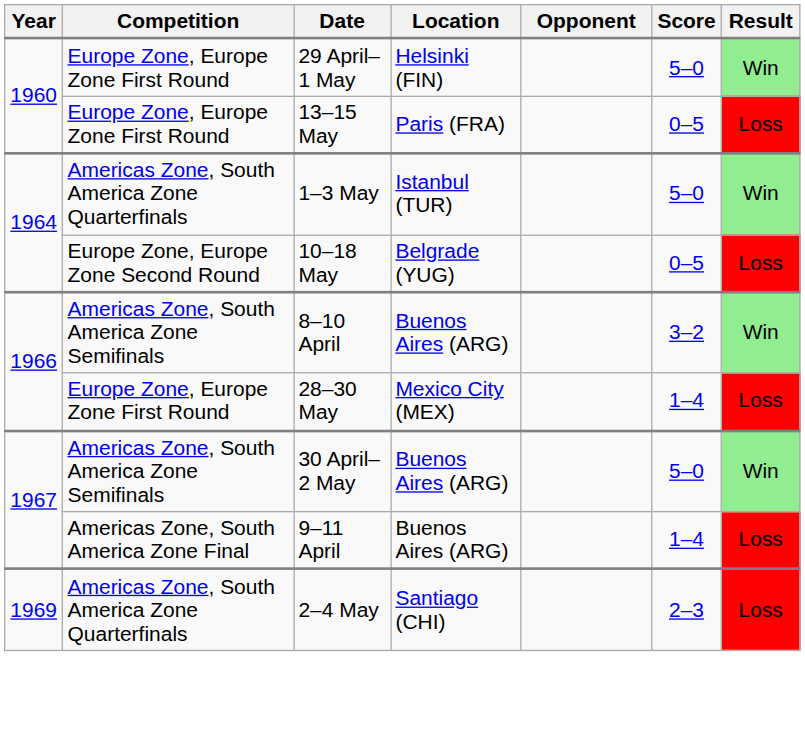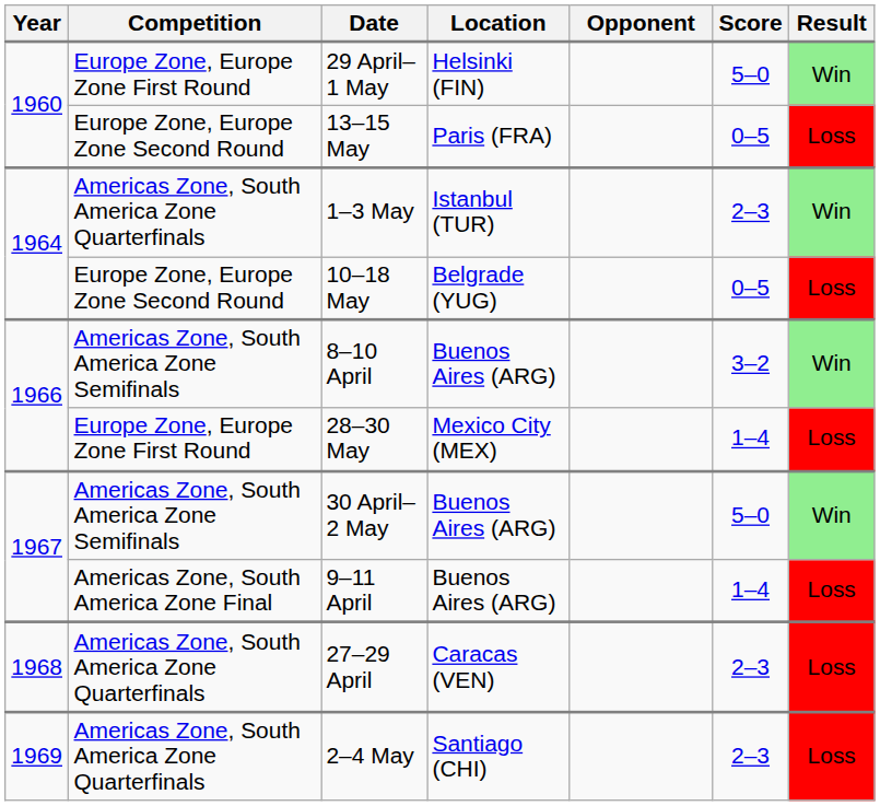 <table class="wikitable collapsible collapsed">
 <tr>
 <th width="40">Year</th>
 <th width="340">Competition</th>
 <th width="125">Date</th>
 <th width="150">Location</th>
 <th width="130">Opponent</th>
 <th width="50">Score</th>
 <th width="60">Result</th>
 </tr>
 <tr style="border-top:2px solid gray;">
 <td align="center" rowspan="2"><a href='#'>1960</a></td>
 <td><a href='#'>Europe Zone</a>, Europe Zone First Round</td>
 <td>29 April–1 May</td>
 <td><a href='#'>Helsinki</a> (FIN)</td>
 <td></td>
 <td align="center"><a href='#'>5–0</a></td>
 <td align="center" bgcolor=lightgreen>Win</td>
 </tr>
 <tr>
-<td><a href='#'>Europe Zone</a>, Europe Zone First Round</td>
+<td>Europe Zone, Europe Zone Second Round</td>
 <td>13–15 May</td>
 <td><a href='#'>Paris</a> (FRA)</td>
 <td></td>
 <td align="center"><a href='#'>0–5</a></td>
 <td align="center" bgcolor=red>Loss</td>
 </tr>
 <tr style="border-top:2px solid gray;">
 <td align="center" rowspan="2"><a href='#'>1964</a></td>
 <td><a href='#'>Americas Zone</a>, South America Zone Quarterfinals</td>
 <td>1–3 May</td>
 <td><a href='#'>Istanbul</a> (TUR)</td>
 <td></td>
-<td align="center"><a href='#'>5–0</a></td>
+<td align="center"><a href='#'>2–3</a></td>
 <td align="center" bgcolor=lightgreen>Win</td>
 </tr>
 <tr>
 <td>Europe Zone, Europe Zone Second Round</td>
 <td>10–18 May</td>
 <td><a href='#'>Belgrade</a> (YUG)</td>
 <td></td>
 <td align="center"><a href='#'>0–5</a></td>
 <td align="center" bgcolor=red>Loss</td>
 </tr>
 <tr style="border-top:2px solid gray;">
 <td align="center" rowspan="2"><a href='#'>1966</a></td>
 <td><a href='#'>Americas Zone</a>, South America Zone Semifinals</td>
 <td>8–10 April</td>
 <td><a href='#'>Buenos Aires</a> (ARG)</td>
 <td></td>
 <td align="center"><a href='#'>3–2</a></td>
 <td align="center" bgcolor=lightgreen>Win</td>
 </tr>
 <tr>
 <td><a href='#'>Europe Zone</a>, Europe Zone First Round</td>
 <td>28–30 May</td>
 <td><a href='#'>Mexico City</a> (MEX)</td>
 <td></td>
 <td align="center"><a href='#'>1–4</a></td>
 <td align="center" bgcolor=red>Loss</td>
 </tr>
 <tr style="border-top:2px solid gray;">
 <td align="center" rowspan="2"><a href='#'>1967</a></td>
 <td><a href='#'>Americas Zone</a>, South America Zone Semifinals</td>
 <td>30 April–2 May</td>
 <td><a href='#'>Buenos Aires</a> (ARG)</td>
 <td></td>
 <td align="center"><a href='#'>5–0</a></td>
 <td align="center" bgcolor=lightgreen>Win</td>
 </tr>
 <tr>
 <td>Americas Zone, South America Zone Final</td>
 <td>9–11 April</td>
 <td>Buenos Aires (ARG)</td>
 <td></td>
 <td align="center"><a href='#'>1–4</a></td>
 <td align="center" bgcolor=red>Loss</td>
 </tr>
 <tr style="border-top:2px solid gray;">
+<td align="center"><a href='#'>1968</a></td>
+<td><a href='#'>Americas Zone</a>, South America Zone Quarterfinals</td>
+<td>27–29 April</td>
+<td><a href='#'>Caracas</a> (VEN)</td>
+<td></td>
+<td align="center"><a href='#'>2–3</a></td>
+<td align="center" bgcolor=red>Loss</td>
+</tr>
+<tr style="border-top:2px solid gray;">
 <td align="center"><a href='#'>1969</a></td>
 <td><a href='#'>Americas Zone</a>, South America Zone Quarterfinals</td>
 <td>2–4 May</td>
 <td><a href='#'>Santiago</a> (CHI)</td>
 <td></td>
 <td align="center"><a href='#'>2–3</a></td>
 <td align="center" bgcolor=red>Loss</td>
 </tr>
 </table>
